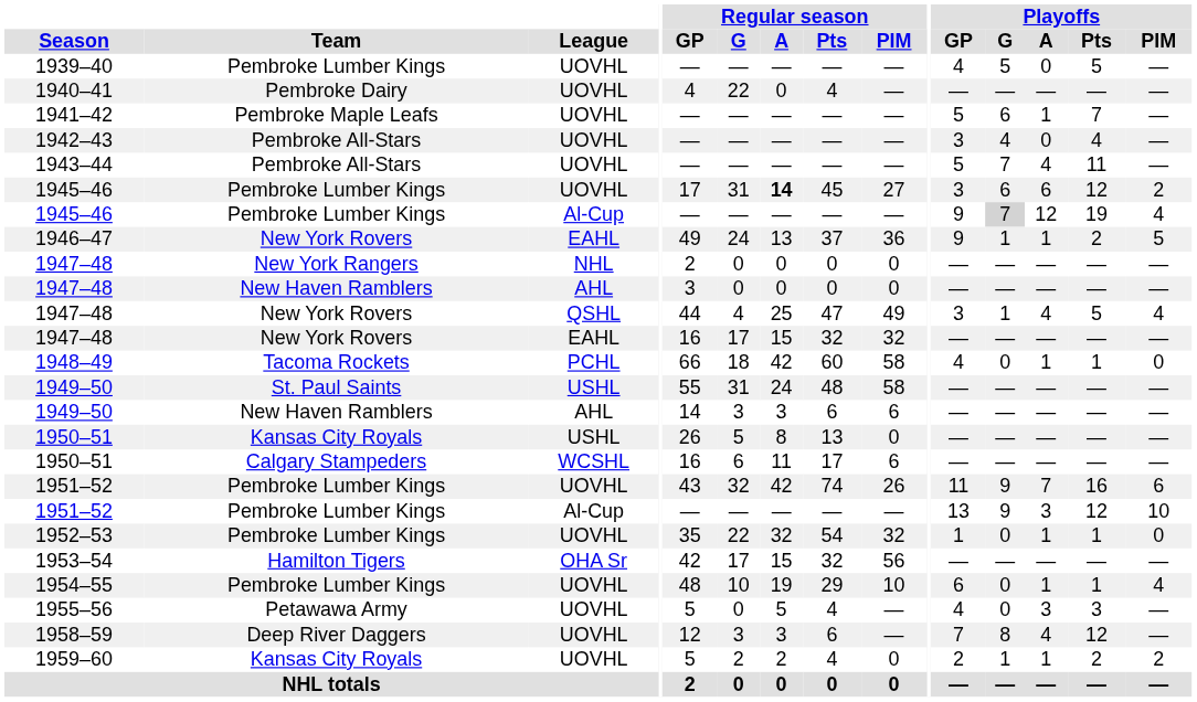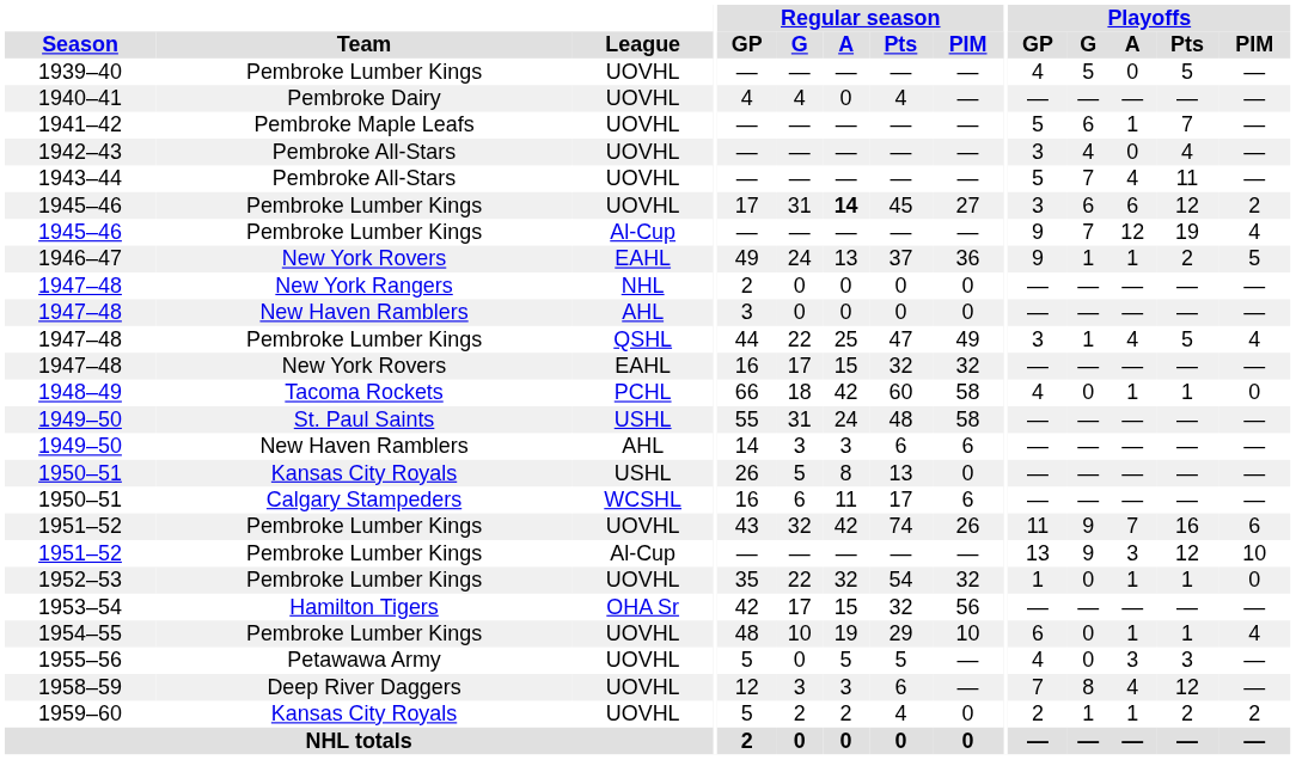 <table border="0" cellpadding="1" cellspacing="0" style="text-align:center; width:60em">
 <tr bgcolor="#e0e0e0">
 <th colspan="3" bgcolor="#ffffff"></th>
 <th rowspan="100" bgcolor="#ffffff"></th>
 <th colspan="5"><a href='#'>Regular season</a></th>
 <th rowspan="100" bgcolor="#ffffff"></th>
 <th colspan="5"><a href='#'>Playoffs</a></th>
 </tr>
 <tr bgcolor="#e0e0e0">
 <th><a href='#'>Season</a></th>
 <th>Team</th>
 <th>League</th>
 <th>GP</th>
 <th><a href='#'>G</a></th>
 <th><a href='#'>A</a></th>
 <th><a href='#'>Pts</a></th>
 <th><a href='#'>PIM</a></th>
 <th>GP</th>
 <th>G</th>
 <th>A</th>
 <th>Pts</th>
 <th>PIM</th>
 </tr>
 <tr>
 <td>1939–40</td>
 <td>Pembroke Lumber Kings</td>
 <td>UOVHL</td>
 <td>—</td>
 <td>—</td>
 <td>—</td>
 <td>—</td>
 <td>—</td>
 <td>4</td>
 <td>5</td>
 <td>0</td>
 <td>5</td>
 <td>—</td>
 </tr>
 <tr bgcolor="#f0f0f0">
 <td>1940–41</td>
 <td>Pembroke Dairy</td>
 <td>UOVHL</td>
 <td>4</td>
-<td>22</td>
+<td>4</td>
 <td>0</td>
 <td>4</td>
 <td>—</td>
 <td>—</td>
 <td>—</td>
 <td>—</td>
 <td>—</td>
 <td>—</td>
 </tr>
 <tr>
 <td>1941–42</td>
 <td>Pembroke Maple Leafs</td>
 <td>UOVHL</td>
 <td>—</td>
 <td>—</td>
 <td>—</td>
 <td>—</td>
 <td>—</td>
 <td>5</td>
 <td>6</td>
 <td>1</td>
 <td>7</td>
 <td>—</td>
 </tr>
 <tr bgcolor="#f0f0f0">
 <td>1942–43</td>
 <td>Pembroke All-Stars</td>
 <td>UOVHL</td>
 <td>—</td>
 <td>—</td>
 <td>—</td>
 <td>—</td>
 <td>—</td>
 <td>3</td>
 <td>4</td>
 <td>0</td>
 <td>4</td>
 <td>—</td>
 </tr>
 <tr>
 <td>1943–44</td>
 <td>Pembroke All-Stars</td>
 <td>UOVHL</td>
 <td>—</td>
 <td>—</td>
 <td>—</td>
 <td>—</td>
 <td>—</td>
 <td>5</td>
 <td>7</td>
 <td>4</td>
 <td>11</td>
 <td>—</td>
 </tr>
 <tr bgcolor="#f0f0f0">
 <td>1945–46</td>
 <td>Pembroke Lumber Kings</td>
 <td>UOVHL</td>
 <td>17</td>
 <td>31</td>
 <td><strong>14</strong></td>
 <td>45</td>
 <td>27</td>
 <td>3</td>
 <td>6</td>
 <td>6</td>
 <td>12</td>
 <td>2</td>
 </tr>
 <tr>
 <td><a href='#'>1945–46</a></td>
 <td>Pembroke Lumber Kings</td>
 <td><a href='#'>Al-Cup</a></td>
 <td>—</td>
 <td>—</td>
 <td>—</td>
 <td>—</td>
 <td>—</td>
 <td>9</td>
-<td style="background: lightgrey;">7</td>
+<td>7</td>
 <td>12</td>
 <td>19</td>
 <td>4</td>
 </tr>
 <tr bgcolor="#f0f0f0">
 <td>1946–47</td>
 <td><a href='#'>New York Rovers</a></td>
 <td><a href='#'>EAHL</a></td>
 <td>49</td>
 <td>24</td>
 <td>13</td>
 <td>37</td>
 <td>36</td>
 <td>9</td>
 <td>1</td>
 <td>1</td>
 <td>2</td>
 <td>5</td>
 </tr>
 <tr>
 <td><a href='#'>1947–48</a></td>
 <td><a href='#'>New York Rangers</a></td>
 <td><a href='#'>NHL</a></td>
 <td>2</td>
 <td>0</td>
 <td>0</td>
 <td>0</td>
 <td>0</td>
 <td>—</td>
 <td>—</td>
 <td>—</td>
 <td>—</td>
 <td>—</td>
 </tr>
 <tr bgcolor="#f0f0f0">
 <td><a href='#'>1947–48</a></td>
 <td><a href='#'>New Haven Ramblers</a></td>
 <td><a href='#'>AHL</a></td>
 <td>3</td>
 <td>0</td>
 <td>0</td>
 <td>0</td>
 <td>0</td>
 <td>—</td>
 <td>—</td>
 <td>—</td>
 <td>—</td>
 <td>—</td>
 </tr>
 <tr>
 <td>1947–48</td>
-<td>New York Rovers</td>
+<td>Pembroke Lumber Kings</td>
 <td><a href='#'>QSHL</a></td>
 <td>44</td>
-<td>4</td>
+<td>22</td>
 <td>25</td>
 <td>47</td>
 <td>49</td>
 <td>3</td>
 <td>1</td>
 <td>4</td>
 <td>5</td>
 <td>4</td>
 </tr>
 <tr bgcolor="#f0f0f0">
 <td>1947–48</td>
 <td>New York Rovers</td>
 <td>EAHL</td>
 <td>16</td>
 <td>17</td>
 <td>15</td>
 <td>32</td>
 <td>32</td>
 <td>—</td>
 <td>—</td>
 <td>—</td>
 <td>—</td>
 <td>—</td>
 </tr>
 <tr>
 <td><a href='#'>1948–49</a></td>
 <td><a href='#'>Tacoma Rockets</a></td>
 <td><a href='#'>PCHL</a></td>
 <td>66</td>
 <td>18</td>
 <td>42</td>
 <td>60</td>
 <td>58</td>
 <td>4</td>
 <td>0</td>
 <td>1</td>
 <td>1</td>
 <td>0</td>
 </tr>
 <tr bgcolor="#f0f0f0">
 <td><a href='#'>1949–50</a></td>
 <td><a href='#'>St. Paul Saints</a></td>
 <td><a href='#'>USHL</a></td>
 <td>55</td>
 <td>31</td>
 <td>24</td>
 <td>48</td>
 <td>58</td>
 <td>—</td>
 <td>—</td>
 <td>—</td>
 <td>—</td>
 <td>—</td>
 </tr>
 <tr>
 <td><a href='#'>1949–50</a></td>
 <td>New Haven Ramblers</td>
 <td>AHL</td>
 <td>14</td>
 <td>3</td>
 <td>3</td>
 <td>6</td>
 <td>6</td>
 <td>—</td>
 <td>—</td>
 <td>—</td>
 <td>—</td>
 <td>—</td>
 </tr>
 <tr bgcolor="#f0f0f0">
 <td><a href='#'>1950–51</a></td>
 <td><a href='#'>Kansas City Royals</a></td>
 <td>USHL</td>
 <td>26</td>
 <td>5</td>
 <td>8</td>
 <td>13</td>
 <td>0</td>
 <td>—</td>
 <td>—</td>
 <td>—</td>
 <td>—</td>
 <td>—</td>
 </tr>
 <tr>
 <td>1950–51</td>
 <td><a href='#'>Calgary Stampeders</a></td>
 <td><a href='#'>WCSHL</a></td>
 <td>16</td>
 <td>6</td>
 <td>11</td>
 <td>17</td>
 <td>6</td>
 <td>—</td>
 <td>—</td>
 <td>—</td>
 <td>—</td>
 <td>—</td>
 </tr>
 <tr bgcolor="#f0f0f0">
 <td>1951–52</td>
 <td>Pembroke Lumber Kings</td>
 <td>UOVHL</td>
 <td>43</td>
 <td>32</td>
 <td>42</td>
 <td>74</td>
 <td>26</td>
 <td>11</td>
 <td>9</td>
 <td>7</td>
 <td>16</td>
 <td>6</td>
 </tr>
 <tr>
 <td><a href='#'>1951–52</a></td>
 <td>Pembroke Lumber Kings</td>
 <td>Al-Cup</td>
 <td>—</td>
 <td>—</td>
 <td>—</td>
 <td>—</td>
 <td>—</td>
 <td>13</td>
 <td>9</td>
 <td>3</td>
 <td>12</td>
 <td>10</td>
 </tr>
 <tr bgcolor="#f0f0f0">
 <td>1952–53</td>
 <td>Pembroke Lumber Kings</td>
 <td>UOVHL</td>
 <td>35</td>
 <td>22</td>
 <td>32</td>
 <td>54</td>
 <td>32</td>
 <td>1</td>
 <td>0</td>
 <td>1</td>
 <td>1</td>
 <td>0</td>
 </tr>
 <tr>
 <td>1953–54</td>
 <td><a href='#'>Hamilton Tigers</a></td>
 <td><a href='#'>OHA Sr</a></td>
 <td>42</td>
 <td>17</td>
 <td>15</td>
 <td>32</td>
 <td>56</td>
 <td>—</td>
 <td>—</td>
 <td>—</td>
 <td>—</td>
 <td>—</td>
 </tr>
 <tr bgcolor="#f0f0f0">
 <td>1954–55</td>
 <td>Pembroke Lumber Kings</td>
 <td>UOVHL</td>
 <td>48</td>
 <td>10</td>
 <td>19</td>
 <td>29</td>
 <td>10</td>
 <td>6</td>
 <td>0</td>
 <td>1</td>
 <td>1</td>
 <td>4</td>
 </tr>
 <tr>
 <td>1955–56</td>
 <td>Petawawa Army</td>
 <td>UOVHL</td>
 <td>5</td>
 <td>0</td>
 <td>5</td>
-<td>4</td>
+<td>5</td>
 <td>—</td>
 <td>4</td>
 <td>0</td>
 <td>3</td>
 <td>3</td>
 <td>—</td>
 </tr>
 <tr bgcolor="#f0f0f0">
 <td>1958–59</td>
 <td>Deep River Daggers</td>
 <td>UOVHL</td>
 <td>12</td>
 <td>3</td>
 <td>3</td>
 <td>6</td>
 <td>—</td>
 <td>7</td>
 <td>8</td>
 <td>4</td>
 <td>12</td>
 <td>—</td>
 </tr>
 <tr>
 <td>1959–60</td>
 <td><a href='#'>Kansas City Royals</a></td>
 <td>UOVHL</td>
 <td>5</td>
 <td>2</td>
 <td>2</td>
 <td>4</td>
 <td>0</td>
 <td>2</td>
 <td>1</td>
 <td>1</td>
 <td>2</td>
 <td>2</td>
 </tr>
 <tr bgcolor="#e0e0e0">
 <th colspan="3">NHL totals</th>
 <th>2</th>
 <th>0</th>
 <th>0</th>
 <th>0</th>
 <th>0</th>
 <th>—</th>
 <th>—</th>
 <th>—</th>
 <th>—</th>
 <th>—</th>
 </tr>
 </table>
